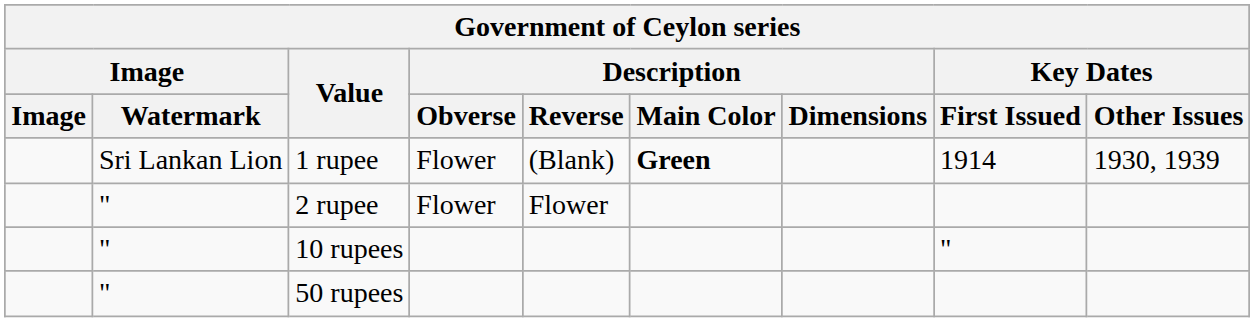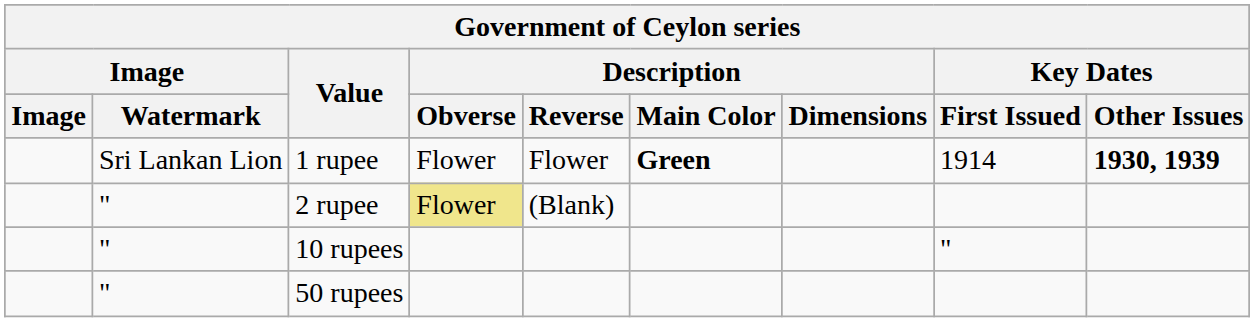 <table class="wikitable" style="font-size: 100%">
 <tr>
 <th colspan="10">Government of Ceylon series</th>
 </tr>
 <tr>
 <th colspan="2">Image</th>
 <th rowspan="2">Value</th>
 <th colspan="4">Description</th>
 <th colspan="2">Key Dates</th>
 </tr>
 <tr>
 <th>Image</th>
 <th>Watermark</th>
 <th>Obverse</th>
 <th>Reverse</th>
 <th>Main Color</th>
 <th>Dimensions</th>
 <th>First Issued</th>
 <th>Other Issues</th>
 </tr>
 <tr>
 <td></td>
 <td>Sri Lankan Lion</td>
 <td>1 rupee</td>
 <td>Flower</td>
-<td>(Blank)</td>
+<td>Flower</td>
 <td><strong>Green</strong></td>
 <td></td>
 <td>1914</td>
-<td>1930, 1939</td>
+<td><strong>1930, 1939</strong></td>
 </tr>
 <tr>
 <td></td>
 <td>"</td>
 <td>2 rupee</td>
-<td>Flower</td>
-<td>Flower</td>
+<td style="background: khaki;">Flower</td>
+<td>(Blank)</td>
 <td></td>
 <td></td>
 <td></td>
 <td></td>
 </tr>
 <tr>
 <td></td>
 <td>"</td>
 <td>10 rupees</td>
 <td></td>
 <td></td>
 <td></td>
 <td></td>
 <td>"</td>
 <td></td>
 </tr>
 <tr>
 <td></td>
 <td>"</td>
 <td>50 rupees</td>
 <td></td>
 <td></td>
 <td></td>
 <td></td>
 <td></td>
 <td></td>
 </tr>
 </table>
